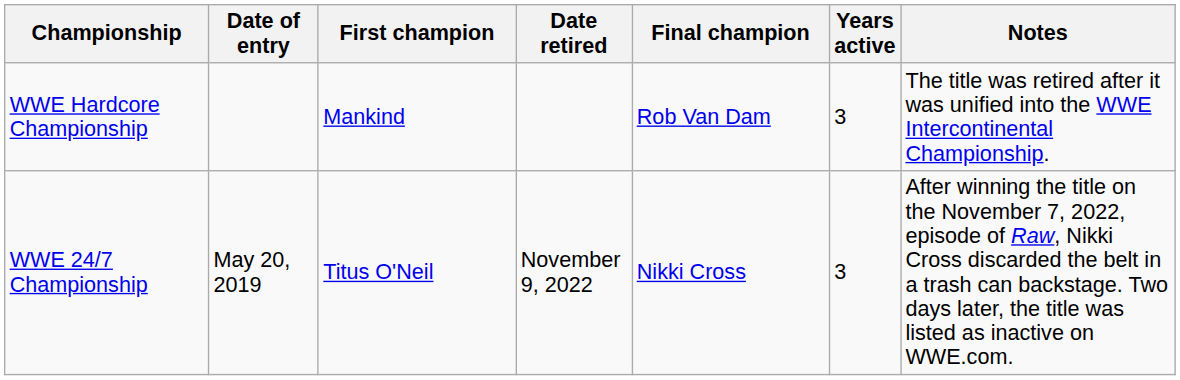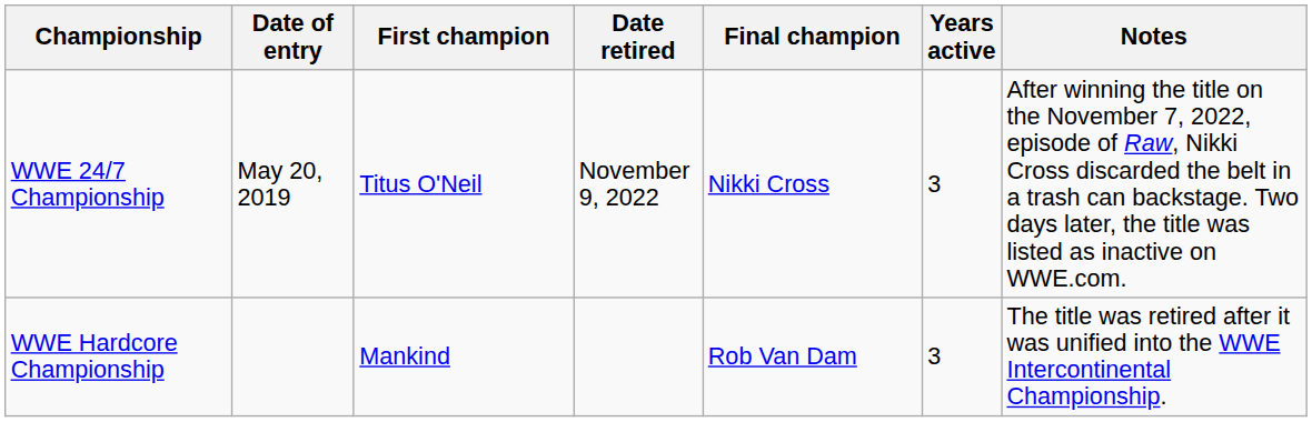 <table class="wikitable sortable" border="2">
 <tr>
 <th width="18%">Championship</th>
 <th width="10%">Date of entry</th>
 <th class="unsortable" width="18%">First champion</th>
 <th width="10%">Date retired</th>
 <th class="unsortable" width="18%">Final champion</th>
 <th width="0">Years active</th>
 <th class="unsortable" width="25%">Notes</th>
 </tr>
 <tr>
+<td><a href='#'>WWE 24/7 Championship</a></td>
+<td>May 20, 2019</td>
+<td><a href='#'>Titus O'Neil</a></td>
+<td>November 9, 2022</td>
+<td><a href='#'>Nikki Cross</a></td>
+<td>3</td>
+<td>After winning the title on the November 7, 2022, episode of <em><a href='#'>Raw</a></em>, Nikki Cross discarded the belt in a trash can backstage. Two days later, the title was listed as inactive on WWE.com.</td>
+</tr>
+<tr>
 <td><a href='#'>WWE Hardcore Championship</a></td>
 <td></td>
 <td><a href='#'>Mankind</a></td>
 <td></td>
 <td><a href='#'>Rob Van Dam</a></td>
 <td>3</td>
 <td>The title was retired after it was unified into the <a href='#'>WWE Intercontinental Championship</a>.</td>
 </tr>
-<tr>
-<td><a href='#'>WWE 24/7 Championship</a></td>
-<td>May 20, 2019</td>
-<td><a href='#'>Titus O'Neil</a></td>
-<td>November 9, 2022</td>
-<td><a href='#'>Nikki Cross</a></td>
-<td>3</td>
-<td>After winning the title on the November 7, 2022, episode of <em><a href='#'>Raw</a></em>, Nikki Cross discarded the belt in a trash can backstage. Two days later, the title was listed as inactive on WWE.com.</td>
-</tr>
 </table>
